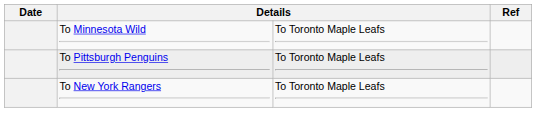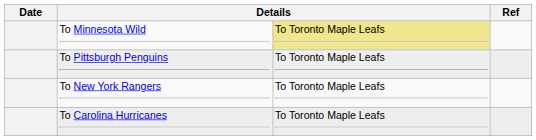 <table class="wikitable plainrowheaders" style="width: 50em;">
 <tr>
 <th scope="col">Date</th>
 <th scope="col" colspan="2">Details</th>
 <th scope="col">Ref</th>
 </tr>
 <tr>
 <th scope="row"></th>
 <td valign="top">To <a href='#'>Minnesota Wild</a><hr></td>
-<td valign="top">To Toronto Maple Leafs<hr></td>
+<td valign="top" style="background: khaki;">To Toronto Maple Leafs<hr></td>
 <td></td>
 </tr>
 <tr bgcolor="#eeeeee">
 <th scope="row"></th>
 <td valign="top">To <a href='#'>Pittsburgh Penguins</a><hr></td>
 <td valign="top">To Toronto Maple Leafs<hr></td>
 <td></td>
 </tr>
 <tr>
 <th scope="row"></th>
 <td valign="top">To <a href='#'>New York Rangers</a><hr></td>
 <td valign="top">To Toronto Maple Leafs<hr></td>
 <td></td>
 </tr>
+<tr bgcolor="#eeeeee">
+<th scope="row"></th>
+<td valign="top">To <a href='#'>Carolina Hurricanes</a><hr></td>
+<td valign="top">To Toronto Maple Leafs<hr></td>
+<td></td>
+</tr>
 </table>
